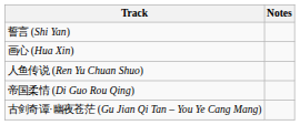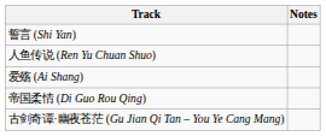 <table class="wikitable" style="font-size: 95%;">
 <tr>
 <th>Track</th>
 <th>Notes</th>
 </tr>
 <tr>
 <td>誓言 (<em>Shi Yan</em>)</td>
 <td></td>
 </tr>
 <tr>
-<td>画心 (<em>Hua Xin</em>)</td>
+<td>人鱼传说 (<em>Ren Yu Chuan Shuo</em>)</td>
 <td></td>
 </tr>
 <tr>
-<td>人鱼传说 (<em>Ren Yu Chuan Shuo</em>)</td>
+<td>爱殇 (<em>Ai Shang</em>)</td>
 <td></td>
 </tr>
 <tr>
 <td>帝国柔情 (<em>Di Guo Rou Qing</em>)</td>
 <td></td>
 </tr>
 <tr>
 <td>古剑奇谭·幽夜苍茫 (<em>Gu Jian Qi Tan – You Ye Cang Mang</em>)</td>
 <td></td>
 </tr>
 </table>
